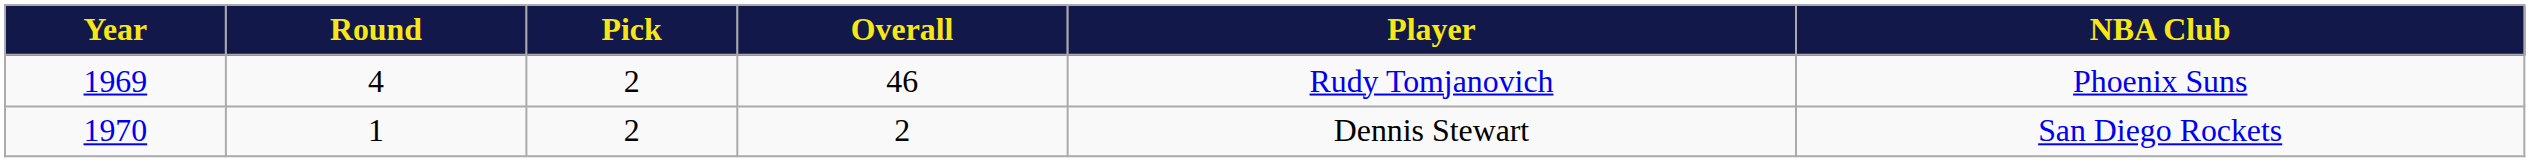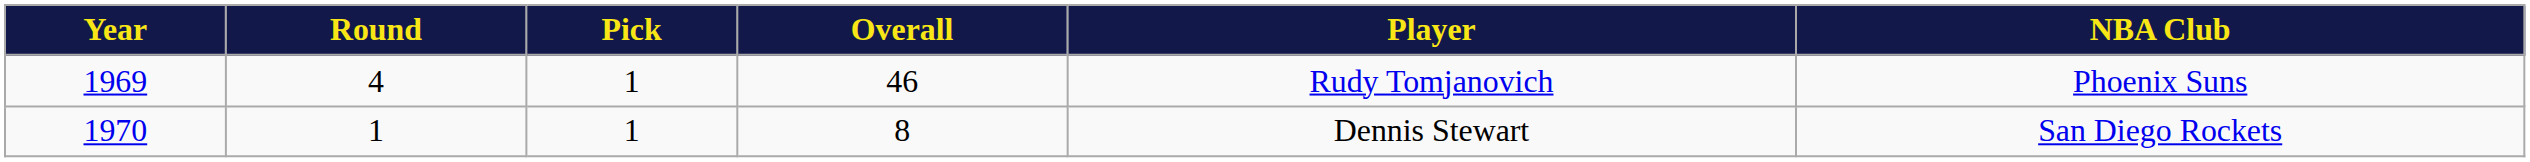 <table class="wikitable" style="width:80%;">
 <tr style="text-align:center; background:#121849; color:#f8e616;">
 <td><strong>Year</strong></td>
 <td><strong>Round</strong></td>
 <td><strong>Pick</strong></td>
 <td><strong>Overall</strong></td>
 <td><strong>Player</strong></td>
 <td><strong>NBA Club</strong></td>
 </tr>
 <tr style="text-align:center;" bgcolor="">
 <td><a href='#'>1969</a></td>
 <td>4</td>
-<td>2</td>
+<td>1</td>
 <td>46</td>
 <td><a href='#'>Rudy Tomjanovich</a></td>
 <td><a href='#'>Phoenix Suns</a></td>
 </tr>
 <tr style="text-align:center;" bgcolor="">
 <td><a href='#'>1970</a></td>
 <td>1</td>
-<td>2</td>
-<td>2</td>
+<td>1</td>
+<td>8</td>
 <td>Dennis Stewart</td>
 <td><a href='#'>San Diego Rockets</a></td>
 </tr>
 </table>
